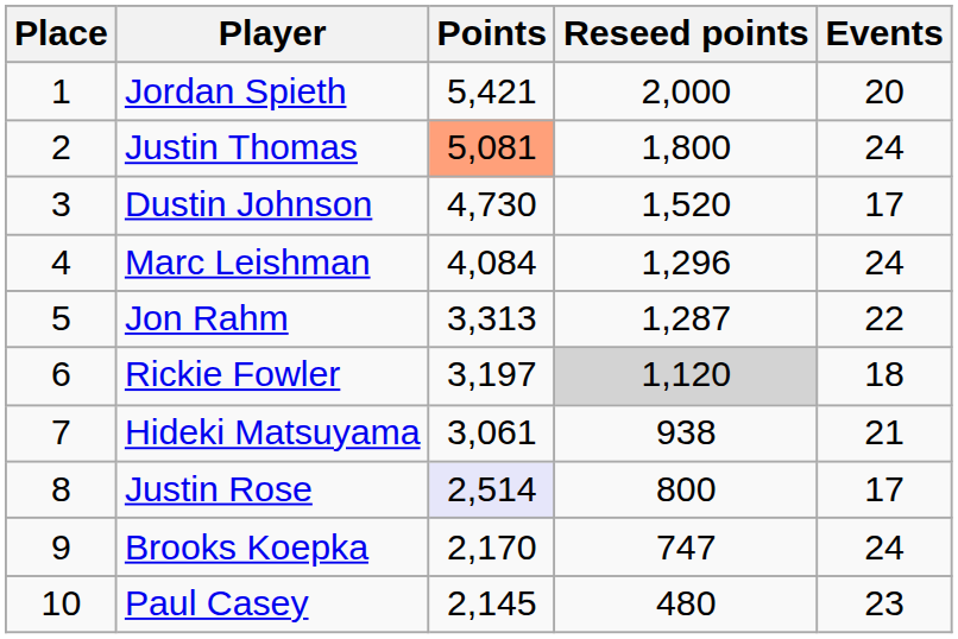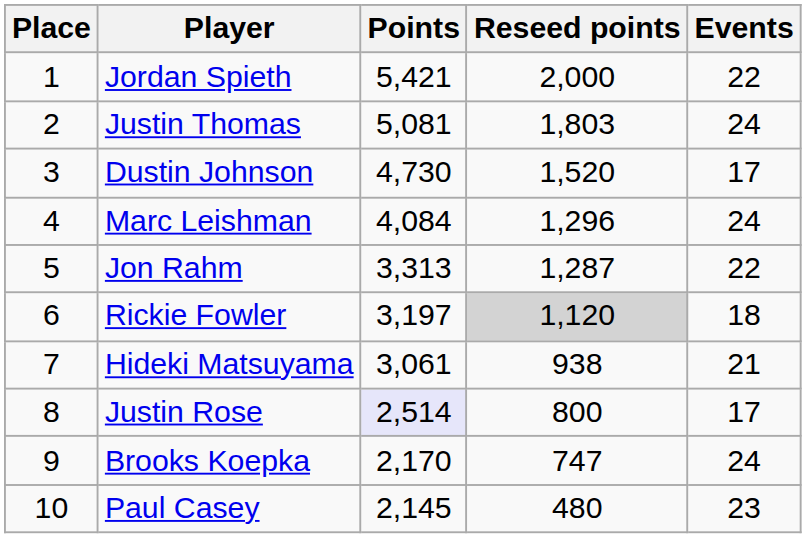 <table class="wikitable">
 <tr>
 <th>Place</th>
 <th>Player</th>
 <th>Points</th>
 <th>Reseed points</th>
 <th>Events</th>
 </tr>
 <tr>
 <td align=center>1</td>
 <td> <a href='#'>Jordan Spieth</a></td>
 <td align=center>5,421</td>
 <td align=center>2,000</td>
-<td align=center>20</td>
+<td align=center>22</td>
 </tr>
 <tr>
 <td align=center>2</td>
 <td> <a href='#'>Justin Thomas</a></td>
-<td align=center style="background: lightsalmon;">5,081</td>
-<td align=center>1,800</td>
+<td align=center>5,081</td>
+<td align=center>1,803</td>
 <td align=center>24</td>
 </tr>
 <tr>
 <td align=center>3</td>
 <td> <a href='#'>Dustin Johnson</a></td>
 <td align=center>4,730</td>
 <td align=center>1,520</td>
 <td align=center>17</td>
 </tr>
 <tr>
 <td align=center>4</td>
 <td> <a href='#'>Marc Leishman</a></td>
 <td align=center>4,084</td>
 <td align=center>1,296</td>
 <td align=center>24</td>
 </tr>
 <tr>
 <td align=center>5</td>
 <td> <a href='#'>Jon Rahm</a></td>
 <td align=center>3,313</td>
 <td align=center>1,287</td>
 <td align=center>22</td>
 </tr>
 <tr>
 <td align=center>6</td>
 <td> <a href='#'>Rickie Fowler</a></td>
 <td align=center>3,197</td>
 <td align=center style="background: lightgrey;">1,120</td>
 <td align=center>18</td>
 </tr>
 <tr>
 <td align=center>7</td>
 <td> <a href='#'>Hideki Matsuyama</a></td>
 <td align=center>3,061</td>
 <td align=center>938</td>
 <td align=center>21</td>
 </tr>
 <tr>
 <td align=center>8</td>
 <td> <a href='#'>Justin Rose</a></td>
 <td align=center style="background: lavender;">2,514</td>
 <td align=center>800</td>
 <td align=center>17</td>
 </tr>
 <tr>
 <td align=center>9</td>
 <td> <a href='#'>Brooks Koepka</a></td>
 <td align=center>2,170</td>
 <td align=center>747</td>
 <td align=center>24</td>
 </tr>
 <tr>
 <td align=center>10</td>
 <td> <a href='#'>Paul Casey</a></td>
 <td align=center>2,145</td>
 <td align=center>480</td>
 <td align=center>23</td>
 </tr>
 </table>
